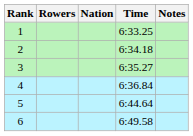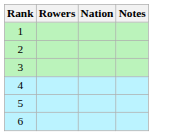 <table class="wikitable sortable" style="text-align:center">
 <tr>
 <th>Rank</th>
 <th>Rowers</th>
 <th>Nation</th>
-<th>Time</th>
 <th>Notes</th>
 </tr>
 <tr bgcolor=bbf3bb>
 <td>1</td>
 <td align=left data-sort-value="Coffey, Calvin"></td>
 <td align=left></td>
-<td>6:33.25</td>
 <td></td>
 </tr>
 <tr bgcolor=bbf3bb>
 <td>2</td>
 <td align=left data-sort-value="Celent, Zlatko"></td>
 <td align=left></td>
-<td>6:34.18</td>
 <td></td>
 </tr>
 <tr bgcolor=bbf3bb>
 <td>3</td>
 <td align=left data-sort-value="Roye, Peter van"></td>
 <td align=left></td>
-<td>6:35.27</td>
 <td></td>
 </tr>
 <tr bgcolor=bbf3ff>
 <td>4</td>
 <td align=left data-sort-value="Boeschoten, Willem"></td>
 <td align=left></td>
-<td>6:36.84</td>
 <td></td>
 </tr>
 <tr bgcolor=bbf3ff>
 <td>5</td>
 <td align=left data-sort-value="Ślusarski, Alfons"></td>
 <td align=left></td>
-<td>6:44.64</td>
 <td></td>
 </tr>
 <tr bgcolor=bbf3ff>
 <td>6</td>
 <td align=left data-sort-value="Clay, Henry"></td>
 <td align=left></td>
-<td>6:49.58</td>
 <td></td>
 </tr>
 </table>
